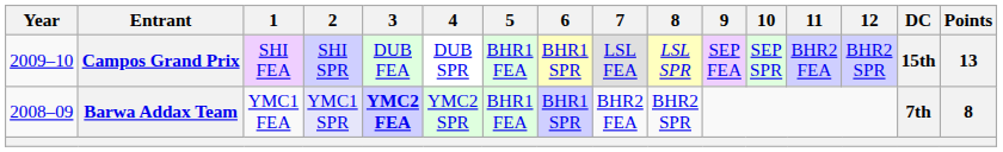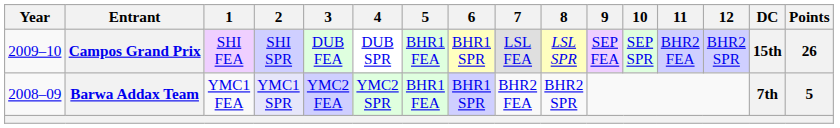 <table class="wikitable" style="text-align:center; font-size:85%">
 <tr>
 <th>Year</th>
 <th>Entrant</th>
 <th>1</th>
 <th>2</th>
 <th>3</th>
 <th>4</th>
 <th>5</th>
 <th>6</th>
 <th>7</th>
 <th>8</th>
 <th>9</th>
 <th>10</th>
 <th>11</th>
 <th>12</th>
 <th>DC</th>
 <th>Points</th>
 </tr>
 <tr>
 <td id=2010G><a href='#'>2009–10</a></td>
 <th nowrap><a href='#'>Campos Grand Prix</a></th>
 <td style="background:#EFCFFF;"><a href='#'>SHI<br>FEA</a><br></td>
 <td style="background:#CFCFFF;"><a href='#'>SHI<br>SPR</a><br></td>
 <td style="background:#DFFFDF;"><a href='#'>DUB<br>FEA</a><br></td>
 <td style="background:#FFFFFF;"><a href='#'>DUB<br>SPR</a><br></td>
 <td style="background:#DFFFDF;"><a href='#'>BHR1<br>FEA</a><br></td>
 <td style="background:#FFFFBF;"><a href='#'>BHR1<br>SPR</a><br></td>
 <td style="background:#DFDFDF;"><a href='#'>LSL<br>FEA</a><br></td>
 <td style="background:#FFFFBF;"><em><a href='#'>LSL<br>SPR</a></em><br></td>
 <td style="background:#EFCFFF;"><a href='#'>SEP<br>FEA</a><br></td>
 <td style="background:#DFFFDF;"><a href='#'>SEP<br>SPR</a><br></td>
 <td style="background:#CFCFFF;"><a href='#'>BHR2<br>FEA</a><br></td>
 <td style="background:#CFCFFF;"><a href='#'>BHR2<br>SPR</a><br></td>
 <th>15th</th>
-<th>13</th>
+<th>26</th>
 </tr>
 <tr>
 <td id=2009G><a href='#'>2008–09</a></td>
 <th nowrap><a href='#'>Barwa Addax Team</a></th>
 <td><a href='#'>YMC1<br>FEA</a></td>
 <td style="background: lavender;"><a href='#'>YMC1<br>SPR</a></td>
-<td style="background:#cfcfff;"><strong><a href='#'>YMC2<br>FEA</a><br></strong></td>
+<td style="background:#cfcfff;"><a href='#'>YMC2<br>FEA</a><br></td>
 <td style="background:#DFFFDF;"><a href='#'>YMC2<br>SPR</a><br></td>
 <td style="background:#DFFFDF;"><a href='#'>BHR1<br>FEA</a><br></td>
 <td style="background:#cfcfff;"><a href='#'>BHR1<br>SPR</a><br></td>
 <td><a href='#'>BHR2<br>FEA</a></td>
 <td><a href='#'>BHR2<br>SPR</a></td>
 <td colspan=4></td>
 <th>7th</th>
-<th>8</th>
+<th>5</th>
 </tr>
 <tr>
 <th colspan="16"></th>
 </tr>
 </table>
